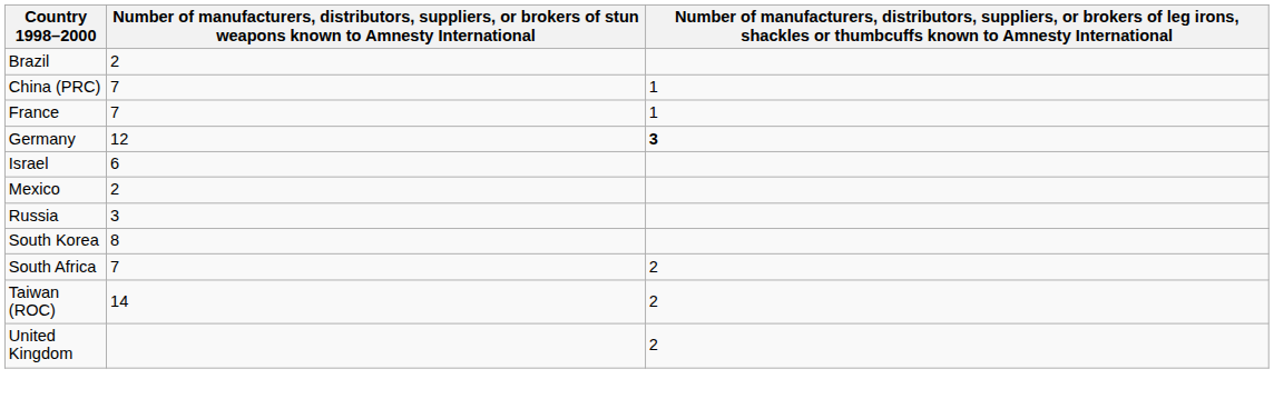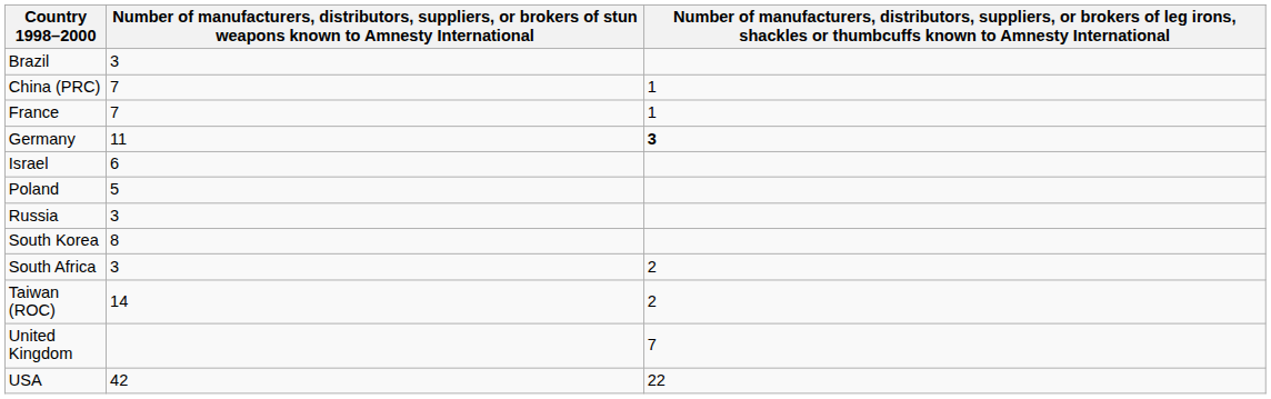 <table class="wikitable">
 <tr>
 <th>Country<br>1998–2000</th>
 <th>Number of manufacturers, distributors, suppliers, or brokers of stun weapons known to Amnesty International</th>
 <th>Number of manufacturers, distributors, suppliers, or brokers of leg irons, shackles or thumbcuffs known to Amnesty International</th>
 </tr>
 <tr>
 <td>Brazil</td>
-<td>2</td>
+<td>3</td>
 <td></td>
 </tr>
 <tr>
 <td>China (PRC)</td>
 <td>7</td>
 <td>1</td>
 </tr>
 <tr>
 <td>France</td>
 <td>7</td>
 <td>1</td>
 </tr>
 <tr>
 <td>Germany</td>
-<td>12</td>
+<td>11</td>
 <td><strong>3</strong></td>
 </tr>
 <tr>
 <td>Israel</td>
 <td>6</td>
 <td></td>
 </tr>
 <tr>
-<td>Mexico</td>
-<td>2</td>
+<td>Poland</td>
+<td>5</td>
 <td></td>
 </tr>
 <tr>
 <td>Russia</td>
 <td>3</td>
 <td></td>
 </tr>
 <tr>
 <td>South Korea</td>
 <td>8</td>
 <td></td>
 </tr>
 <tr>
 <td>South Africa</td>
-<td>7</td>
+<td>3</td>
 <td>2</td>
 </tr>
 <tr>
 <td>Taiwan (ROC)</td>
 <td>14</td>
 <td>2</td>
 </tr>
 <tr>
 <td>United Kingdom</td>
 <td></td>
-<td>2</td>
+<td>7</td>
+</tr>
+<tr>
+<td>USA</td>
+<td>42</td>
+<td>22</td>
 </tr>
 </table>
